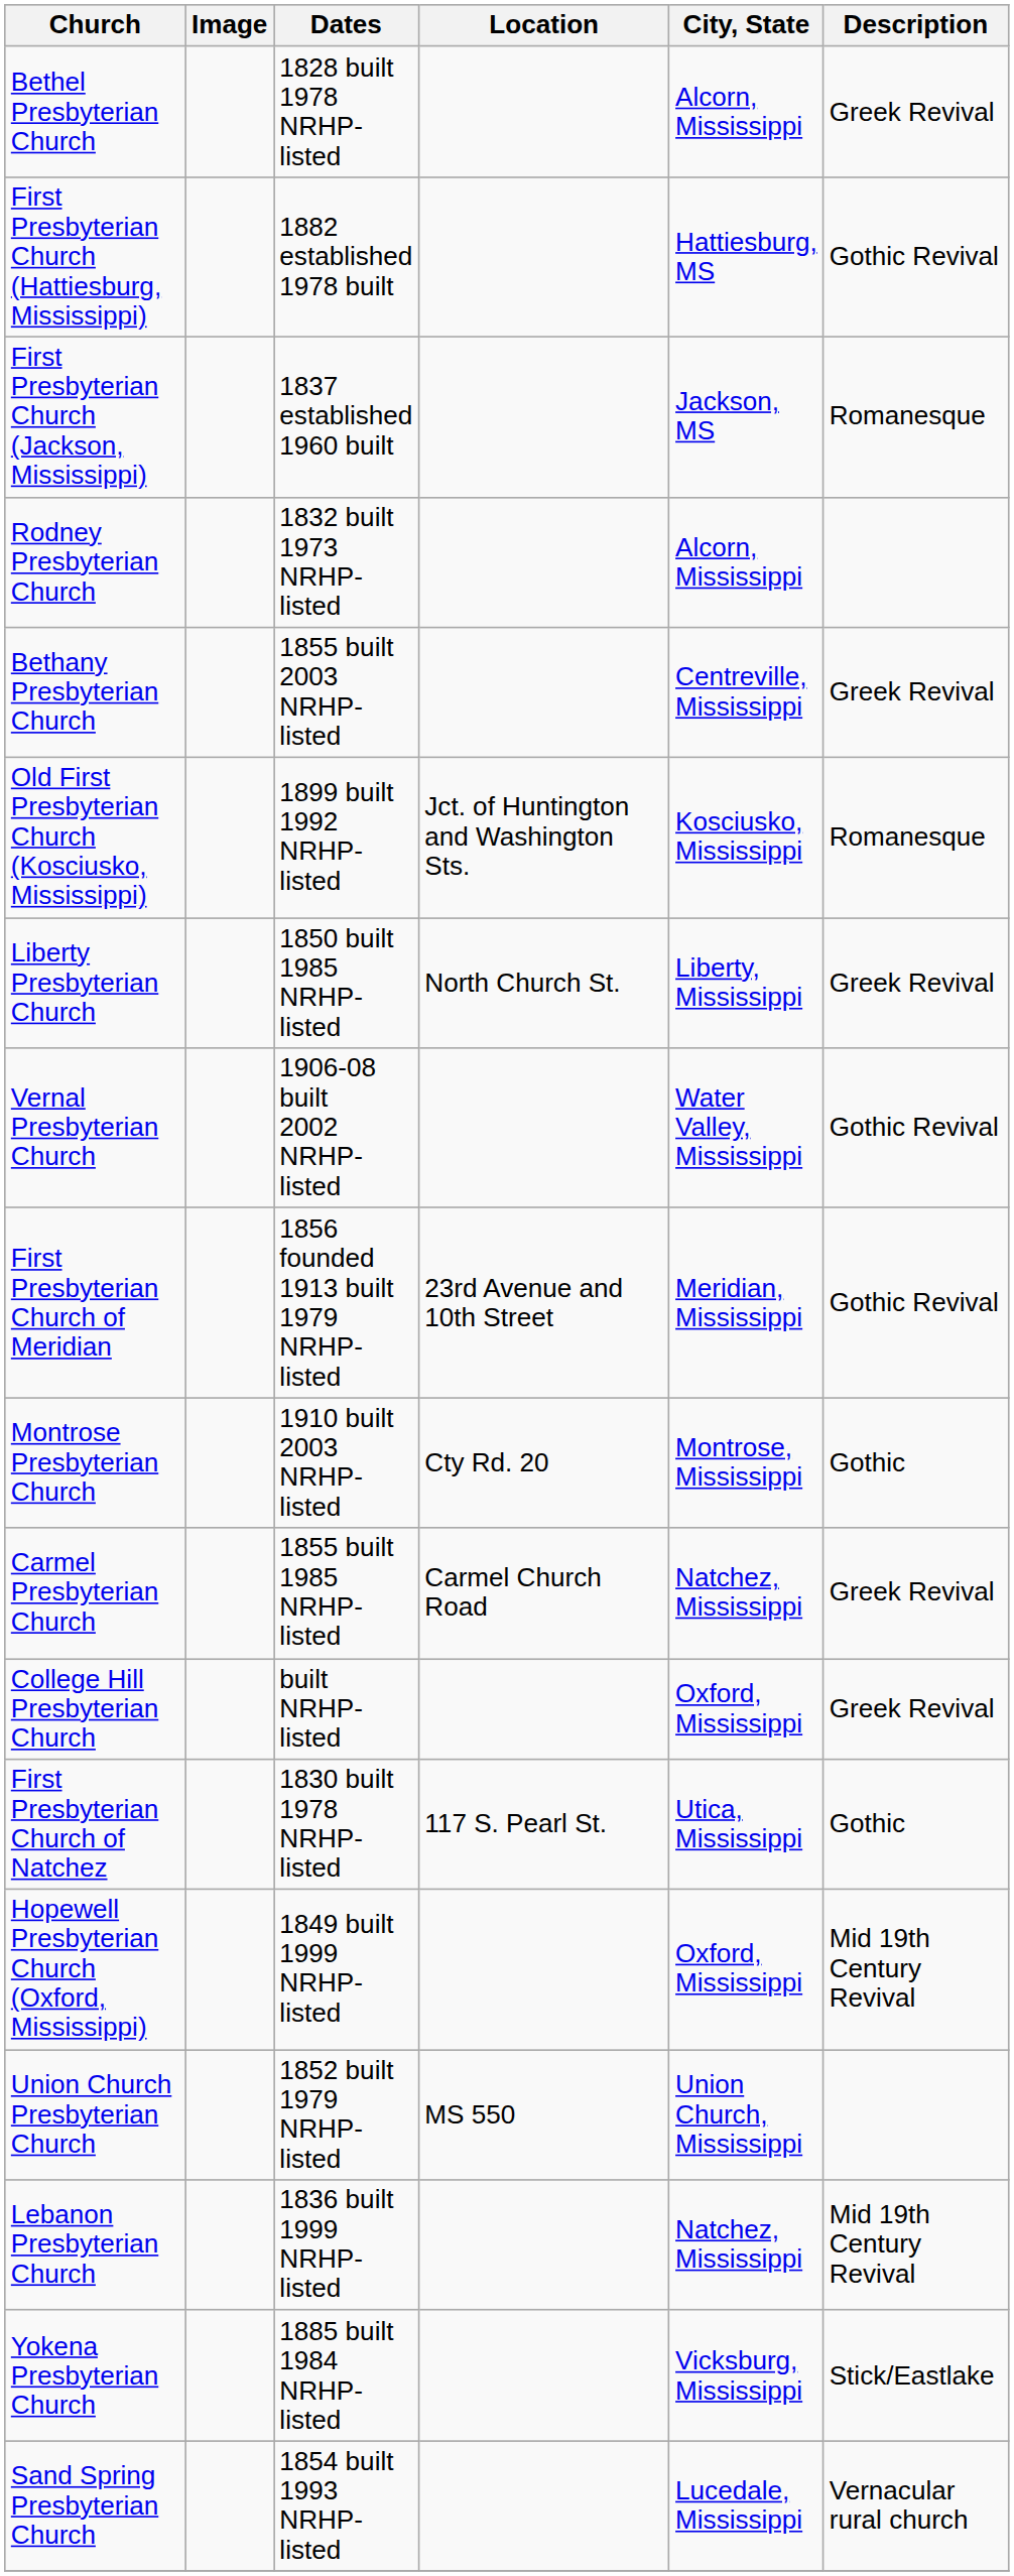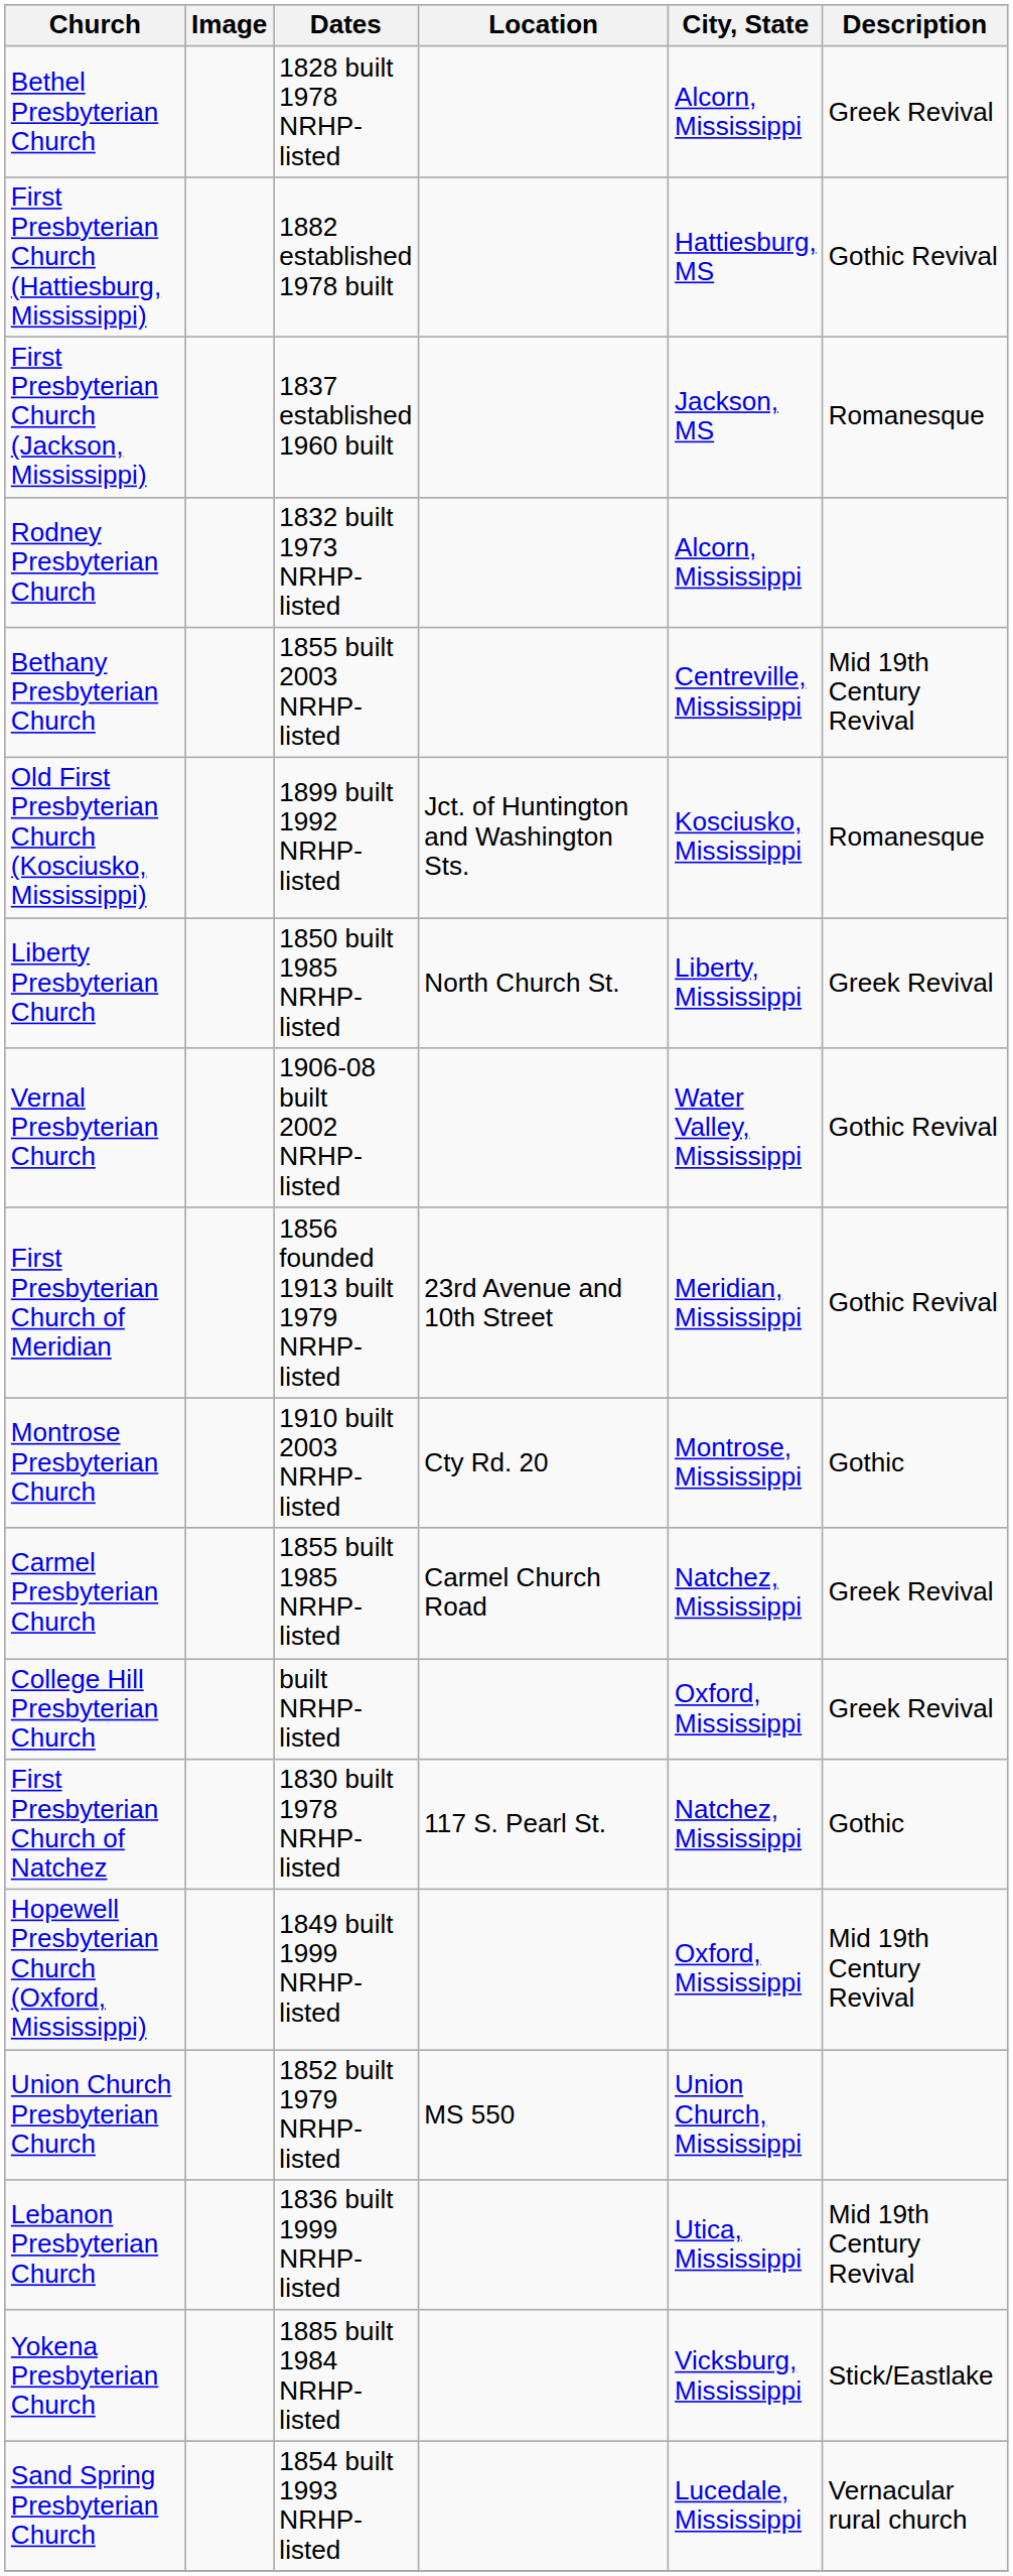 <table class="wikitable sortable" style="width:98%">
 <tr>
 <th width = 18%><strong>Church</strong></th>
 <th width = 8% class="unsortable"><strong>Image</strong></th>
 <th width = 10%><strong>Dates</strong></th>
 <th width = 25%><strong>Location</strong></th>
 <th width = 8%><strong>City, State</strong></th>
 <th class="unsortable"><strong>Description</strong></th>
 </tr>
 <tr>
 <td><a href='#'>Bethel Presbyterian Church</a></td>
 <td></td>
 <td>1828 built<br>1978 NRHP-listed</td>
 <td><small></small></td>
 <td><a href='#'>Alcorn, Mississippi</a></td>
 <td>Greek Revival</td>
 </tr>
 <tr>
 <td><a href='#'>First Presbyterian Church (Hattiesburg, Mississippi)</a></td>
 <td></td>
 <td>1882 established<br>1978 built</td>
 <td><small></small></td>
 <td><a href='#'>Hattiesburg, MS</a></td>
 <td>Gothic Revival</td>
 </tr>
 <tr>
 <td><a href='#'>First Presbyterian Church (Jackson, Mississippi)</a></td>
 <td></td>
 <td>1837 established<br>1960 built</td>
 <td><small></small></td>
 <td><a href='#'>Jackson, MS</a></td>
 <td>Romanesque</td>
 </tr>
 <tr>
 <td><a href='#'>Rodney Presbyterian Church</a></td>
 <td></td>
 <td>1832 built<br>1973 NRHP-listed</td>
 <td><small></small></td>
 <td><a href='#'>Alcorn, Mississippi</a></td>
 <td></td>
 </tr>
 <tr>
 <td><a href='#'>Bethany Presbyterian Church</a></td>
 <td></td>
 <td>1855 built<br>2003 NRHP-listed</td>
 <td><br><small></small></td>
 <td><a href='#'>Centreville, Mississippi</a></td>
-<td>Greek Revival</td>
+<td>Mid 19th Century Revival</td>
 </tr>
 <tr>
 <td><a href='#'>Old First Presbyterian Church (Kosciusko, Mississippi)</a></td>
 <td></td>
 <td>1899 built<br>1992 NRHP-listed</td>
 <td>Jct. of Huntington and Washington Sts.<br><small></small></td>
 <td><a href='#'>Kosciusko, Mississippi</a></td>
 <td>Romanesque</td>
 </tr>
 <tr>
 <td><a href='#'>Liberty Presbyterian Church</a></td>
 <td></td>
 <td>1850 built<br>1985 NRHP-listed</td>
 <td>North Church St.<br><small></small></td>
 <td><a href='#'>Liberty, Mississippi</a></td>
 <td>Greek Revival</td>
 </tr>
 <tr>
 <td><a href='#'>Vernal Presbyterian Church</a></td>
 <td></td>
 <td>1906-08 built<br>2002 NRHP-listed</td>
 <td><small></small></td>
 <td><a href='#'>Water Valley, Mississippi</a></td>
 <td>Gothic Revival</td>
 </tr>
 <tr>
 <td><a href='#'>First Presbyterian Church of Meridian</a></td>
 <td></td>
 <td>1856 founded<br> 1913 built<br>1979 NRHP-listed</td>
 <td>23rd Avenue and 10th Street<br><small></small></td>
 <td><a href='#'>Meridian, Mississippi</a></td>
 <td>Gothic Revival</td>
 </tr>
 <tr>
 <td><a href='#'>Montrose Presbyterian Church</a></td>
 <td></td>
 <td>1910 built<br>2003 NRHP-listed</td>
 <td>Cty Rd. 20<br><small></small></td>
 <td><a href='#'>Montrose, Mississippi</a></td>
 <td>Gothic</td>
 </tr>
 <tr>
 <td><a href='#'>Carmel Presbyterian Church</a></td>
 <td></td>
 <td>1855 built<br>1985 NRHP-listed</td>
 <td>Carmel Church Road<br><small></small></td>
 <td><a href='#'>Natchez, Mississippi</a></td>
 <td>Greek Revival</td>
 </tr>
 <tr>
 <td><a href='#'>College Hill Presbyterian Church</a></td>
 <td></td>
 <td>built<br>NRHP-listed</td>
 <td></td>
 <td><a href='#'>Oxford, Mississippi</a></td>
 <td>Greek Revival</td>
 </tr>
 <tr>
 <td><a href='#'>First Presbyterian Church of Natchez</a></td>
 <td></td>
 <td>1830 built<br>1978 NRHP-listed</td>
 <td>117 S. Pearl St.<br><small></small></td>
-<td><a href='#'>Utica, Mississippi</a></td>
+<td><a href='#'>Natchez, Mississippi</a></td>
 <td>Gothic</td>
 </tr>
 <tr>
 <td><a href='#'>Hopewell Presbyterian Church (Oxford, Mississippi)</a></td>
 <td></td>
 <td>1849 built<br>1999 NRHP-listed</td>
 <td><small></small></td>
 <td><a href='#'>Oxford, Mississippi</a></td>
 <td>Mid 19th Century Revival</td>
 </tr>
 <tr>
 <td><a href='#'>Union Church Presbyterian Church</a></td>
 <td></td>
 <td>1852 built<br>1979 NRHP-listed</td>
 <td>MS 550<br><small></small></td>
 <td><a href='#'>Union Church, Mississippi</a></td>
 <td></td>
 </tr>
 <tr>
 <td><a href='#'>Lebanon Presbyterian Church</a></td>
 <td></td>
 <td>1836 built<br>1999 NRHP-listed</td>
 <td><small></small></td>
-<td><a href='#'>Natchez, Mississippi</a></td>
+<td><a href='#'>Utica, Mississippi</a></td>
 <td>Mid 19th Century Revival</td>
 </tr>
 <tr>
 <td><a href='#'>Yokena Presbyterian Church</a></td>
 <td></td>
 <td>1885 built<br>1984 NRHP-listed</td>
 <td><small></small></td>
 <td><a href='#'>Vicksburg, Mississippi</a></td>
 <td>Stick/Eastlake</td>
 </tr>
 <tr>
 <td><a href='#'>Sand Spring Presbyterian Church</a></td>
 <td></td>
 <td>1854 built<br>1993 NRHP-listed</td>
 <td><small></small></td>
 <td><a href='#'>Lucedale, Mississippi</a></td>
 <td>Vernacular rural church</td>
 </tr>
 <tr>
 </tr>
 </table>
